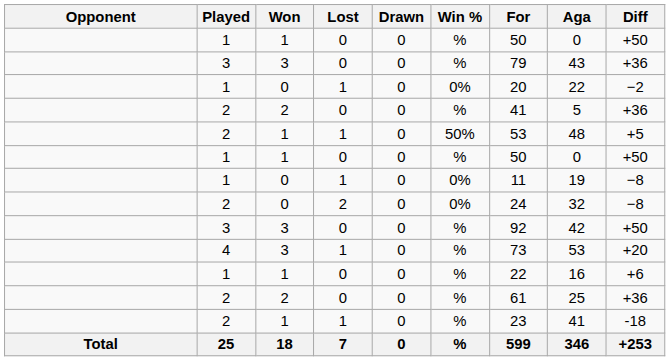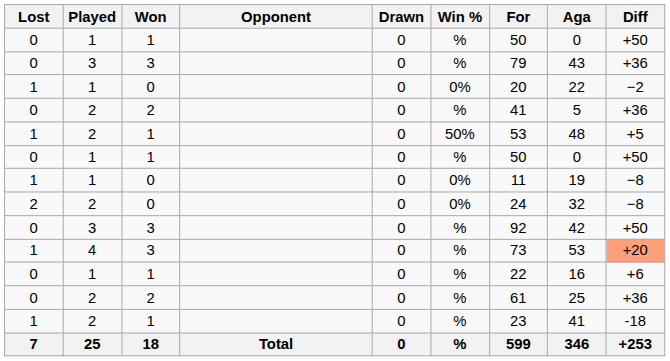 <table class="wikitable sortable" style="font-size:90%">
 <tr>
-<th style="width:180px;">Opponent</th>
+<th style="width:50px;">Lost</th>
 <th style="width:50px;">Played</th>
 <th style="width:50px;">Won</th>
-<th style="width:50px;">Lost</th>
+<th style="width:180px;">Opponent</th>
 <th style="width:50px;">Drawn</th>
 <th style="width:50px;">Win %</th>
 <th style="width:50px;">For</th>
 <th style="width:50px;">Aga</th>
 <th style="width:50px;">Diff</th>
 </tr>
 <tr align="center">
-<td align="left"></td>
+<td>0</td>
 <td>1</td>
 <td>1</td>
-<td>0</td>
+<td align="left"></td>
 <td>0</td>
 <td>%</td>
 <td>50</td>
 <td>0</td>
 <td>+50</td>
 </tr>
 <tr align="center">
-<td align="left"></td>
+<td>0</td>
 <td>3</td>
 <td>3</td>
-<td>0</td>
+<td align="left"></td>
 <td>0</td>
 <td>%</td>
 <td>79</td>
 <td>43</td>
 <td>+36</td>
 </tr>
 <tr align="center">
-<td align="left"></td>
+<td>1</td>
 <td>1</td>
 <td>0</td>
-<td>1</td>
+<td align="left"></td>
 <td>0</td>
 <td>0%</td>
 <td>20</td>
 <td>22</td>
 <td>−2</td>
 </tr>
 <tr align="center">
-<td align="left"></td>
+<td>0</td>
 <td>2</td>
 <td>2</td>
-<td>0</td>
+<td align="left"></td>
 <td>0</td>
 <td>%</td>
 <td>41</td>
 <td>5</td>
 <td>+36</td>
 </tr>
 <tr align="center">
-<td align="left"></td>
+<td>1</td>
 <td>2</td>
 <td>1</td>
-<td>1</td>
+<td align="left"></td>
 <td>0</td>
 <td>50%</td>
 <td>53</td>
 <td>48</td>
 <td>+5</td>
 </tr>
 <tr align="center">
-<td align="left"></td>
+<td>0</td>
 <td>1</td>
 <td>1</td>
-<td>0</td>
+<td align="left"></td>
 <td>0</td>
 <td>%</td>
 <td>50</td>
 <td>0</td>
 <td>+50</td>
 </tr>
 <tr align="center">
-<td align="left"></td>
+<td>1</td>
 <td>1</td>
 <td>0</td>
-<td>1</td>
+<td align="left"></td>
 <td>0</td>
 <td>0%</td>
 <td>11</td>
 <td>19</td>
 <td>−8</td>
 </tr>
 <tr align="center">
-<td align="left"></td>
+<td>2</td>
 <td>2</td>
 <td>0</td>
-<td>2</td>
+<td align="left"></td>
 <td>0</td>
 <td>0%</td>
 <td>24</td>
 <td>32</td>
 <td>−8</td>
 </tr>
 <tr align="center">
-<td align="left"></td>
+<td>0</td>
 <td>3</td>
 <td>3</td>
-<td>0</td>
+<td align="left"></td>
 <td>0</td>
 <td>%</td>
 <td>92</td>
 <td>42</td>
 <td>+50</td>
 </tr>
 <tr align="center">
-<td align="left"></td>
+<td>1</td>
 <td>4</td>
 <td>3</td>
-<td>1</td>
+<td align="left"></td>
 <td>0</td>
 <td>%</td>
 <td>73</td>
 <td>53</td>
-<td>+20</td>
+<td style="background: lightsalmon;">+20</td>
 </tr>
 <tr align="center">
-<td align="left"></td>
+<td>0</td>
 <td>1</td>
 <td>1</td>
-<td>0</td>
+<td align="left"></td>
 <td>0</td>
 <td>%</td>
 <td>22</td>
 <td>16</td>
 <td>+6</td>
 </tr>
 <tr align="center">
-<td align="left"></td>
+<td>0</td>
 <td>2</td>
 <td>2</td>
-<td>0</td>
+<td align="left"></td>
 <td>0</td>
 <td>%</td>
 <td>61</td>
 <td>25</td>
 <td>+36</td>
 </tr>
 <tr align="center">
-<td align="left"></td>
+<td>1</td>
 <td>2</td>
 <td>1</td>
-<td>1</td>
+<td align="left"></td>
 <td>0</td>
 <td>%</td>
 <td>23</td>
 <td>41</td>
 <td>-18</td>
 </tr>
 <tr align="center" class="sortbottom">
-<th>Total</th>
+<th><strong>7</strong></th>
 <th><strong>25</strong></th>
 <th><strong>18</strong></th>
-<th><strong>7</strong></th>
+<th>Total</th>
 <th><strong>0</strong></th>
 <th><strong>%</strong></th>
 <th><strong>599</strong></th>
 <th><strong>346</strong></th>
 <th><strong>+253</strong></th>
 </tr>
 </table>
